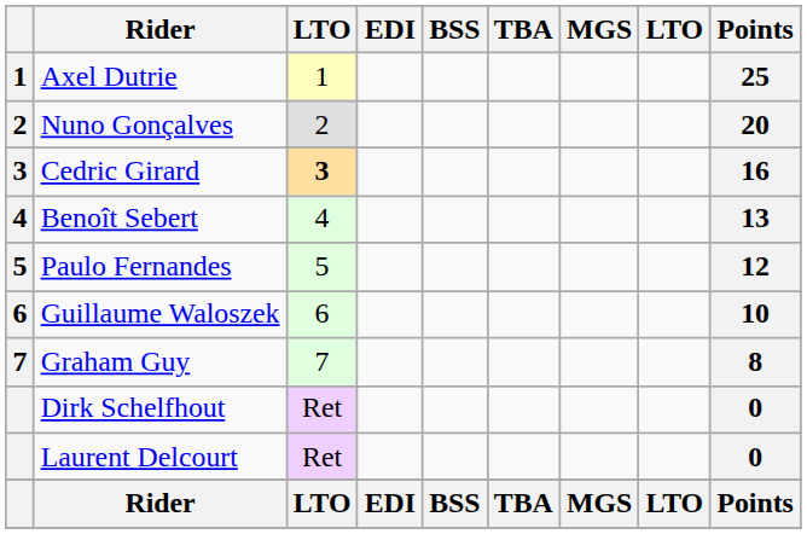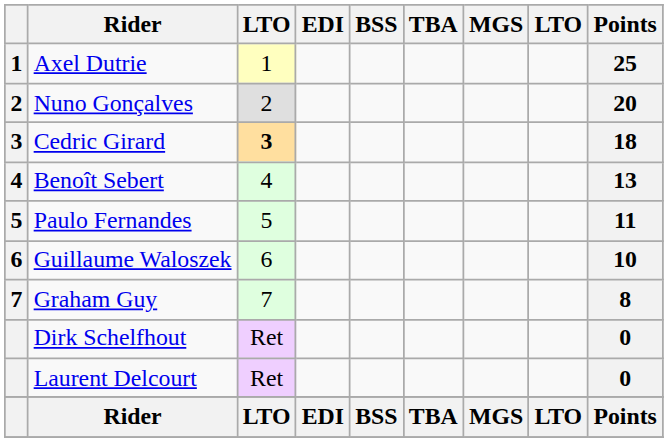 <table class="wikitable" style="font-size: 85%; text-align: center">
 <tr valign="top">
 <th valign="middle"></th>
 <th valign="middle">Rider</th>
 <th>LTO<br></th>
 <th>EDI<br></th>
 <th>BSS<br></th>
 <th>TBA<br></th>
 <th>MGS<br></th>
 <th>LTO<br></th>
 <th valign="middle">Points</th>
 </tr>
 <tr>
 <th>1</th>
 <td align="left"> <a href='#'>Axel Dutrie</a></td>
 <td style="background:#ffffbf;">1</td>
 <td></td>
 <td></td>
 <td></td>
 <td></td>
 <td></td>
 <th>25</th>
 </tr>
 <tr>
 <th>2</th>
 <td align="left"> <a href='#'>Nuno Gonçalves</a></td>
 <td style="background:#dfdfdf;">2</td>
 <td></td>
 <td></td>
 <td></td>
 <td></td>
 <td></td>
 <th>20</th>
 </tr>
 <tr>
 <th>3</th>
 <td align="left"> <a href='#'>Cedric Girard</a></td>
 <td style="background:#ffdf9f;"><strong>3</strong></td>
 <td></td>
 <td></td>
 <td></td>
 <td></td>
 <td></td>
-<th>16</th>
+<th>18</th>
 </tr>
 <tr>
 <th>4</th>
 <td align="left"> <a href='#'>Benoît Sebert</a></td>
 <td style="background:#dfffdf;">4</td>
 <td></td>
 <td></td>
 <td></td>
 <td></td>
 <td></td>
 <th>13</th>
 </tr>
 <tr>
 <th>5</th>
 <td align="left"> <a href='#'>Paulo Fernandes</a></td>
 <td style="background:#dfffdf;">5</td>
 <td></td>
 <td></td>
 <td></td>
 <td></td>
 <td></td>
-<th>12</th>
+<th>11</th>
 </tr>
 <tr>
 <th>6</th>
 <td align="left"> <a href='#'>Guillaume Waloszek</a></td>
 <td style="background:#dfffdf;">6</td>
 <td></td>
 <td></td>
 <td></td>
 <td></td>
 <td></td>
 <th>10</th>
 </tr>
 <tr>
 <th>7</th>
 <td align="left"> <a href='#'>Graham Guy</a></td>
 <td style="background:#dfffdf;">7</td>
 <td></td>
 <td></td>
 <td></td>
 <td></td>
 <td></td>
 <th>8</th>
 </tr>
 <tr>
 <th></th>
 <td align="left"> <a href='#'>Dirk Schelfhout</a></td>
 <td style="background:#efcfff;">Ret</td>
 <td></td>
 <td></td>
 <td></td>
 <td></td>
 <td></td>
 <th>0</th>
 </tr>
 <tr>
 <th></th>
 <td align="left"> <a href='#'>Laurent Delcourt</a></td>
 <td style="background:#efcfff;">Ret</td>
 <td></td>
 <td></td>
 <td></td>
 <td></td>
 <td></td>
 <th>0</th>
 </tr>
 <tr>
 </tr>
 <tr valign="top">
 <th valign="middle"></th>
 <th valign="middle">Rider</th>
 <th>LTO<br></th>
 <th>EDI<br></th>
 <th>BSS<br></th>
 <th>TBA<br></th>
 <th>MGS<br></th>
 <th>LTO<br></th>
 <th valign="middle">Points</th>
 </tr>
 <tr>
 </tr>
 </table>
